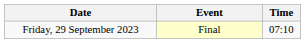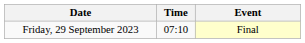 <table class = "wikitable" style="text-align:center;">
 <tr>
 <th width=220>Date</th>
+<th width=50>Time</th>
 <th width=150>Event</th>
-<th width=50>Time</th>
 </tr>
 <tr>
 <td>Friday, 29 September 2023</td>
+<td>07:10</td>
 <td bgcolor=ffffcc>Final</td>
-<td>07:10</td>
 </tr>
 </table>
